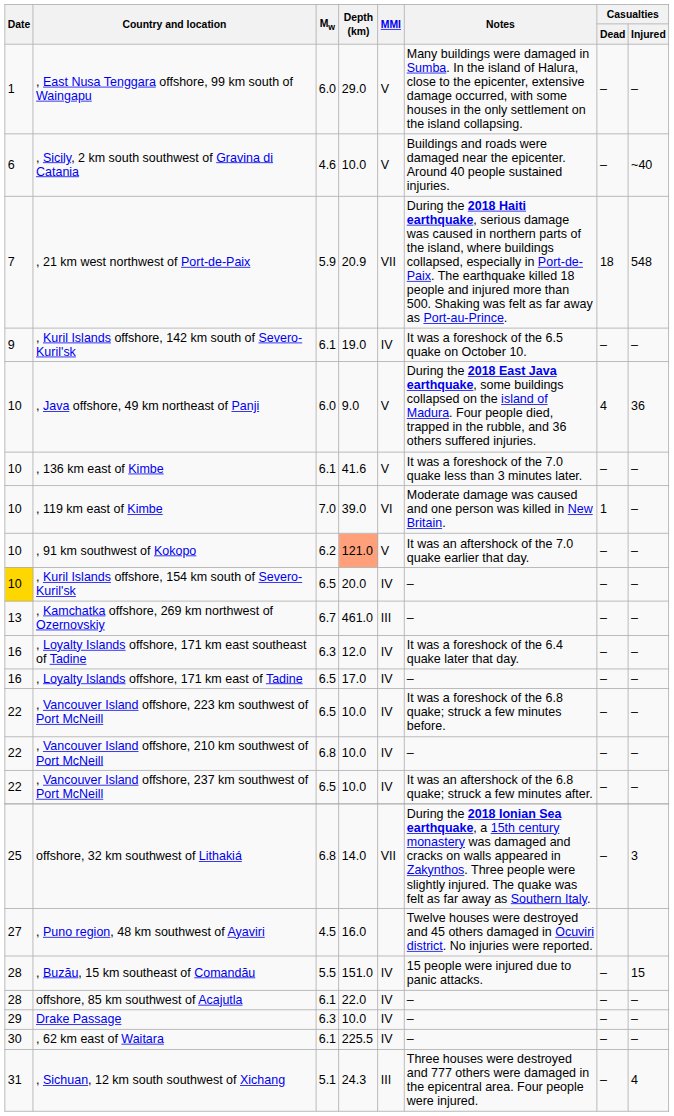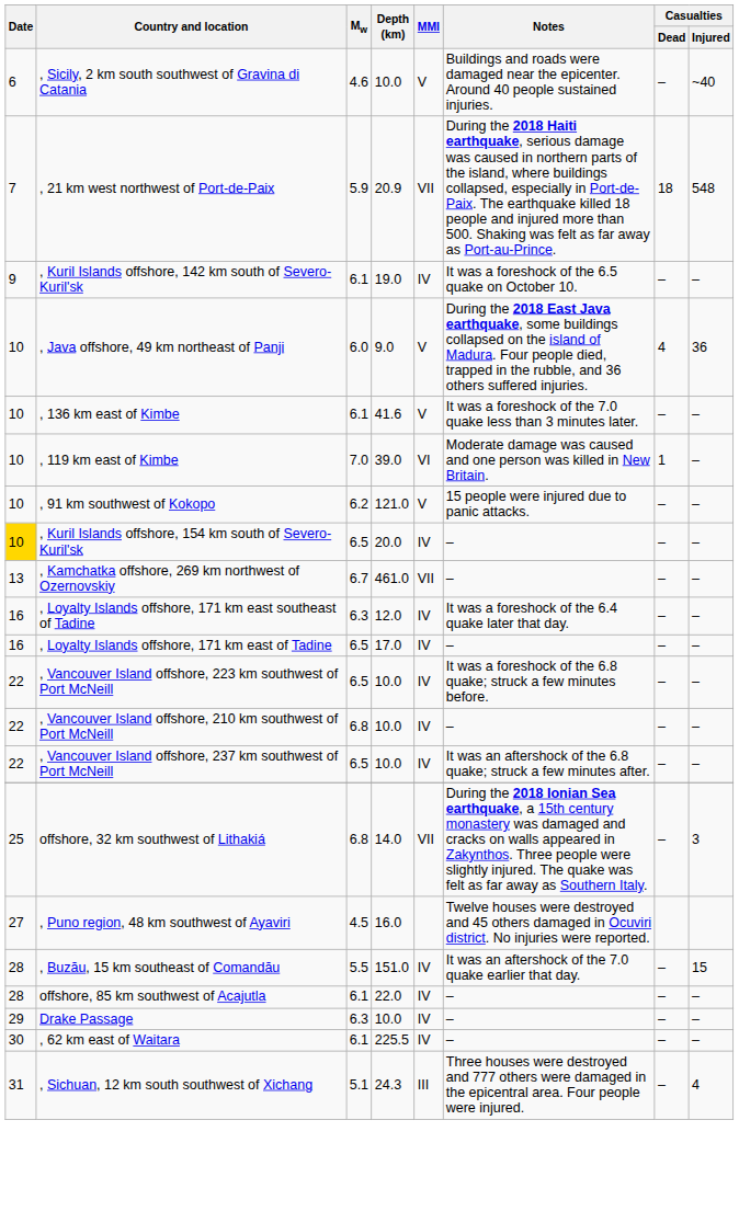 <table class="wikitable sortable sort-under" style="border:1px black; margin-left:1em;">
 <tr>
 <th rowspan="2"><small>Date</small></th>
 <th rowspan="2" style="width: 355px"><small>Country and location</small></th>
 <th rowspan="2"><small>M<sub>w</sub></small></th>
 <th rowspan="2"><small>Depth (km)</small></th>
 <th rowspan="2"><small><a href='#'>MMI</a></small></th>
 <th rowspan="2" class="unsortable"><small>Notes</small></th>
 <th colspan="2"><small>Casualties</small></th>
 </tr>
 <tr>
 <th><small>Dead</small></th>
 <th><small>Injured</small></th>
-</tr>
-<tr>
-<td>1</td>
-<td>, <a href='#'>East Nusa Tenggara</a> offshore, 99 km south of <a href='#'>Waingapu</a></td>
-<td>6.0</td>
-<td>29.0</td>
-<td>V</td>
-<td>Many buildings were damaged in <a href='#'>Sumba</a>. In the island of Halura, close to the epicenter, extensive damage occurred, with some houses in the only settlement on the island collapsing.</td>
-<td>–</td>
-<td>–</td>
 </tr>
 <tr>
 <td>6</td>
 <td>, <a href='#'>Sicily</a>, 2 km south southwest of <a href='#'>Gravina di Catania</a></td>
 <td>4.6</td>
 <td>10.0</td>
 <td>V</td>
 <td>Buildings and roads were damaged near the epicenter. Around 40 people sustained injuries.</td>
 <td>–</td>
 <td>~40</td>
 </tr>
 <tr>
 <td>7</td>
 <td>, 21 km west northwest of <a href='#'>Port-de-Paix</a></td>
 <td>5.9</td>
 <td>20.9</td>
 <td>VII</td>
 <td>During the <strong><a href='#'>2018 Haiti earthquake</a></strong>, serious damage was caused in northern parts of the island, where buildings collapsed, especially in <a href='#'>Port-de-Paix</a>. The earthquake killed 18 people and injured more than 500. Shaking was felt as far away as <a href='#'>Port-au-Prince</a>.</td>
 <td>18</td>
 <td>548</td>
 </tr>
 <tr>
 <td>9</td>
 <td>, <a href='#'>Kuril Islands</a> offshore, 142 km south of <a href='#'>Severo-Kuril'sk</a></td>
 <td>6.1</td>
 <td>19.0</td>
 <td>IV</td>
 <td>It was a foreshock of the 6.5 quake on October 10.</td>
 <td>–</td>
 <td>–</td>
 </tr>
 <tr>
 <td>10</td>
 <td>, <a href='#'>Java</a> offshore, 49 km northeast of <a href='#'>Panji</a></td>
 <td>6.0</td>
 <td>9.0</td>
 <td>V</td>
 <td>During the <strong><a href='#'>2018 East Java earthquake</a></strong>, some buildings collapsed on the <a href='#'>island of Madura</a>. Four people died, trapped in the rubble, and 36 others suffered injuries.</td>
 <td>4</td>
 <td>36</td>
 </tr>
 <tr>
 <td>10</td>
 <td>, 136 km east of <a href='#'>Kimbe</a></td>
 <td>6.1</td>
 <td>41.6</td>
 <td>V</td>
 <td>It was a foreshock of the 7.0 quake less than 3 minutes later.</td>
 <td>–</td>
 <td>–</td>
 </tr>
 <tr>
 <td>10</td>
 <td>, 119 km east of <a href='#'>Kimbe</a></td>
 <td>7.0</td>
 <td>39.0</td>
 <td>VI</td>
 <td>Moderate damage was caused and one person was killed in <a href='#'>New Britain</a>.</td>
 <td>1</td>
 <td>–</td>
 </tr>
 <tr>
 <td>10</td>
 <td>, 91 km southwest of <a href='#'>Kokopo</a></td>
 <td>6.2</td>
-<td style="background: lightsalmon;">121.0</td>
+<td>121.0</td>
 <td>V</td>
-<td>It was an aftershock of the 7.0 quake earlier that day.</td>
+<td>15 people were injured due to panic attacks.</td>
 <td>–</td>
 <td>–</td>
 </tr>
 <tr>
 <td style="background: gold;">10</td>
 <td>, <a href='#'>Kuril Islands</a> offshore, 154 km south of <a href='#'>Severo-Kuril'sk</a></td>
 <td>6.5</td>
 <td>20.0</td>
 <td>IV</td>
 <td>–</td>
 <td>–</td>
 <td>–</td>
 </tr>
 <tr>
 <td>13</td>
 <td>, <a href='#'>Kamchatka</a> offshore, 269 km northwest of <a href='#'>Ozernovskiy</a></td>
 <td>6.7</td>
 <td>461.0</td>
-<td>III</td>
+<td>VII</td>
 <td>–</td>
 <td>–</td>
 <td>–</td>
 </tr>
 <tr>
 <td>16</td>
 <td>, <a href='#'>Loyalty Islands</a> offshore, 171 km east southeast of <a href='#'>Tadine</a></td>
 <td>6.3</td>
 <td>12.0</td>
 <td>IV</td>
 <td>It was a foreshock of the 6.4 quake later that day.</td>
 <td>–</td>
 <td>–</td>
 </tr>
 <tr>
 <td>16</td>
 <td>, <a href='#'>Loyalty Islands</a> offshore, 171 km east of <a href='#'>Tadine</a></td>
 <td>6.5</td>
 <td>17.0</td>
 <td>IV</td>
 <td>–</td>
 <td>–</td>
 <td>–</td>
 </tr>
 <tr>
 <td>22</td>
 <td>, <a href='#'>Vancouver Island</a> offshore, 223 km southwest of <a href='#'>Port McNeill</a></td>
 <td>6.5</td>
 <td>10.0</td>
 <td>IV</td>
 <td>It was a foreshock of the 6.8 quake; struck a few minutes before.</td>
 <td>–</td>
 <td>–</td>
 </tr>
 <tr>
 <td>22</td>
 <td>, <a href='#'>Vancouver Island</a> offshore, 210 km southwest of <a href='#'>Port McNeill</a></td>
 <td>6.8</td>
 <td>10.0</td>
 <td>IV</td>
 <td>–</td>
 <td>–</td>
 <td>–</td>
 </tr>
 <tr>
 <td>22</td>
 <td>, <a href='#'>Vancouver Island</a> offshore, 237 km southwest of <a href='#'>Port McNeill</a></td>
 <td>6.5</td>
 <td>10.0</td>
 <td>IV</td>
 <td>It was an aftershock of the 6.8 quake; struck a few minutes after.</td>
 <td>–</td>
 <td>–</td>
 </tr>
 <tr>
 </tr>
 <tr>
 <td>25</td>
 <td> offshore, 32 km southwest of <a href='#'>Lithakiá</a></td>
 <td>6.8</td>
 <td>14.0</td>
 <td>VII</td>
 <td>During the <strong><a href='#'>2018 Ionian Sea earthquake</a></strong>, a <a href='#'>15th century</a> <a href='#'>monastery</a> was damaged and cracks on walls appeared in <a href='#'>Zakynthos</a>. Three people were slightly injured. The quake was felt as far away as <a href='#'>Southern Italy</a>.</td>
 <td>–</td>
 <td>3</td>
 </tr>
 <tr>
 <td>27</td>
 <td>, <a href='#'>Puno region</a>, 48 km southwest of <a href='#'>Ayaviri</a></td>
 <td>4.5</td>
 <td>16.0</td>
 <td></td>
 <td>Twelve houses were destroyed and 45 others damaged in <a href='#'>Ocuviri district</a>. No injuries were reported.</td>
 <td></td>
 <td></td>
 </tr>
 <tr>
 <td>28</td>
 <td>, <a href='#'>Buzău</a>, 15 km southeast of <a href='#'>Comandău</a></td>
 <td>5.5</td>
 <td>151.0</td>
 <td>IV</td>
-<td>15 people were injured due to panic attacks.</td>
+<td>It was an aftershock of the 7.0 quake earlier that day.</td>
 <td>–</td>
 <td>15</td>
 </tr>
 <tr>
 <td>28</td>
 <td> offshore, 85 km southwest of <a href='#'>Acajutla</a></td>
 <td>6.1</td>
 <td>22.0</td>
 <td>IV</td>
 <td>–</td>
 <td>–</td>
 <td>–</td>
 </tr>
 <tr>
 <td>29</td>
 <td><a href='#'>Drake Passage</a></td>
 <td>6.3</td>
 <td>10.0</td>
 <td>IV</td>
 <td>–</td>
 <td>–</td>
 <td>–</td>
 </tr>
 <tr>
 <td>30</td>
 <td>, 62 km east of <a href='#'>Waitara</a></td>
 <td>6.1</td>
 <td>225.5</td>
 <td>IV</td>
 <td>–</td>
 <td>–</td>
 <td>–</td>
 </tr>
 <tr>
 <td>31</td>
 <td>, <a href='#'>Sichuan</a>, 12 km south southwest of <a href='#'>Xichang</a></td>
 <td>5.1</td>
 <td>24.3</td>
 <td>III</td>
 <td>Three houses were destroyed and 777 others were damaged in the epicentral area. Four people were injured.</td>
 <td>–</td>
 <td>4</td>
 </tr>
 </table>
